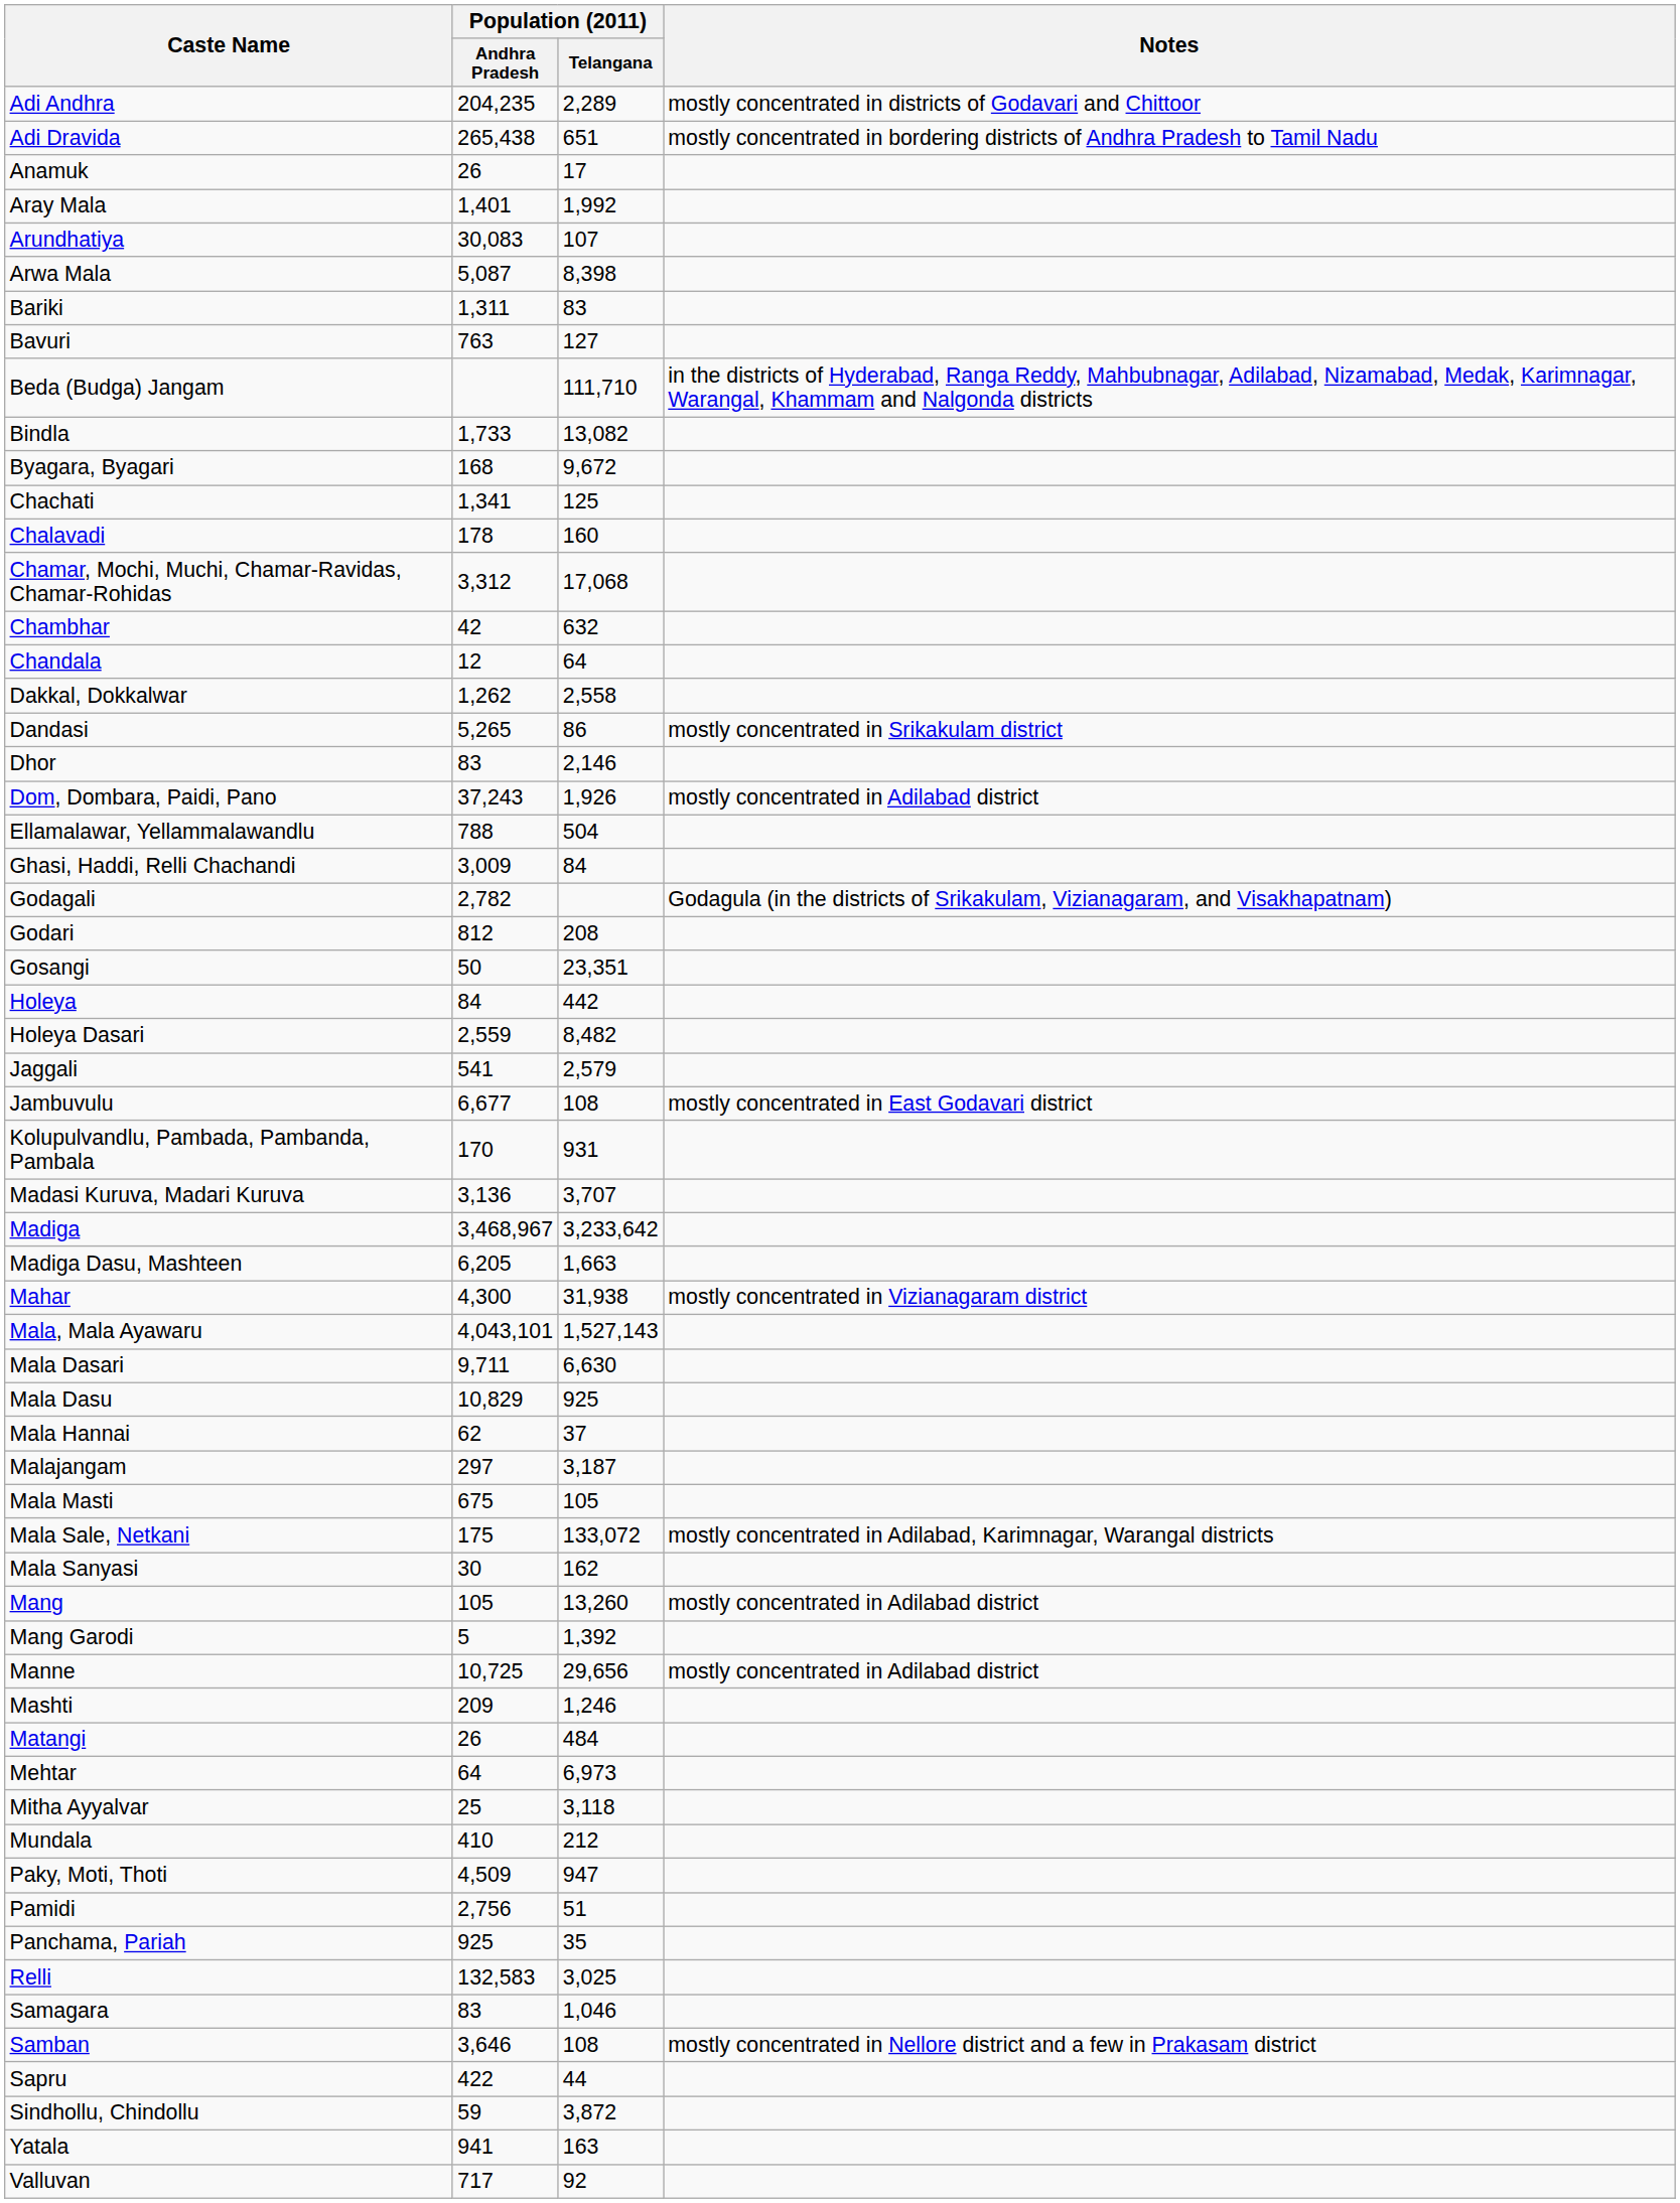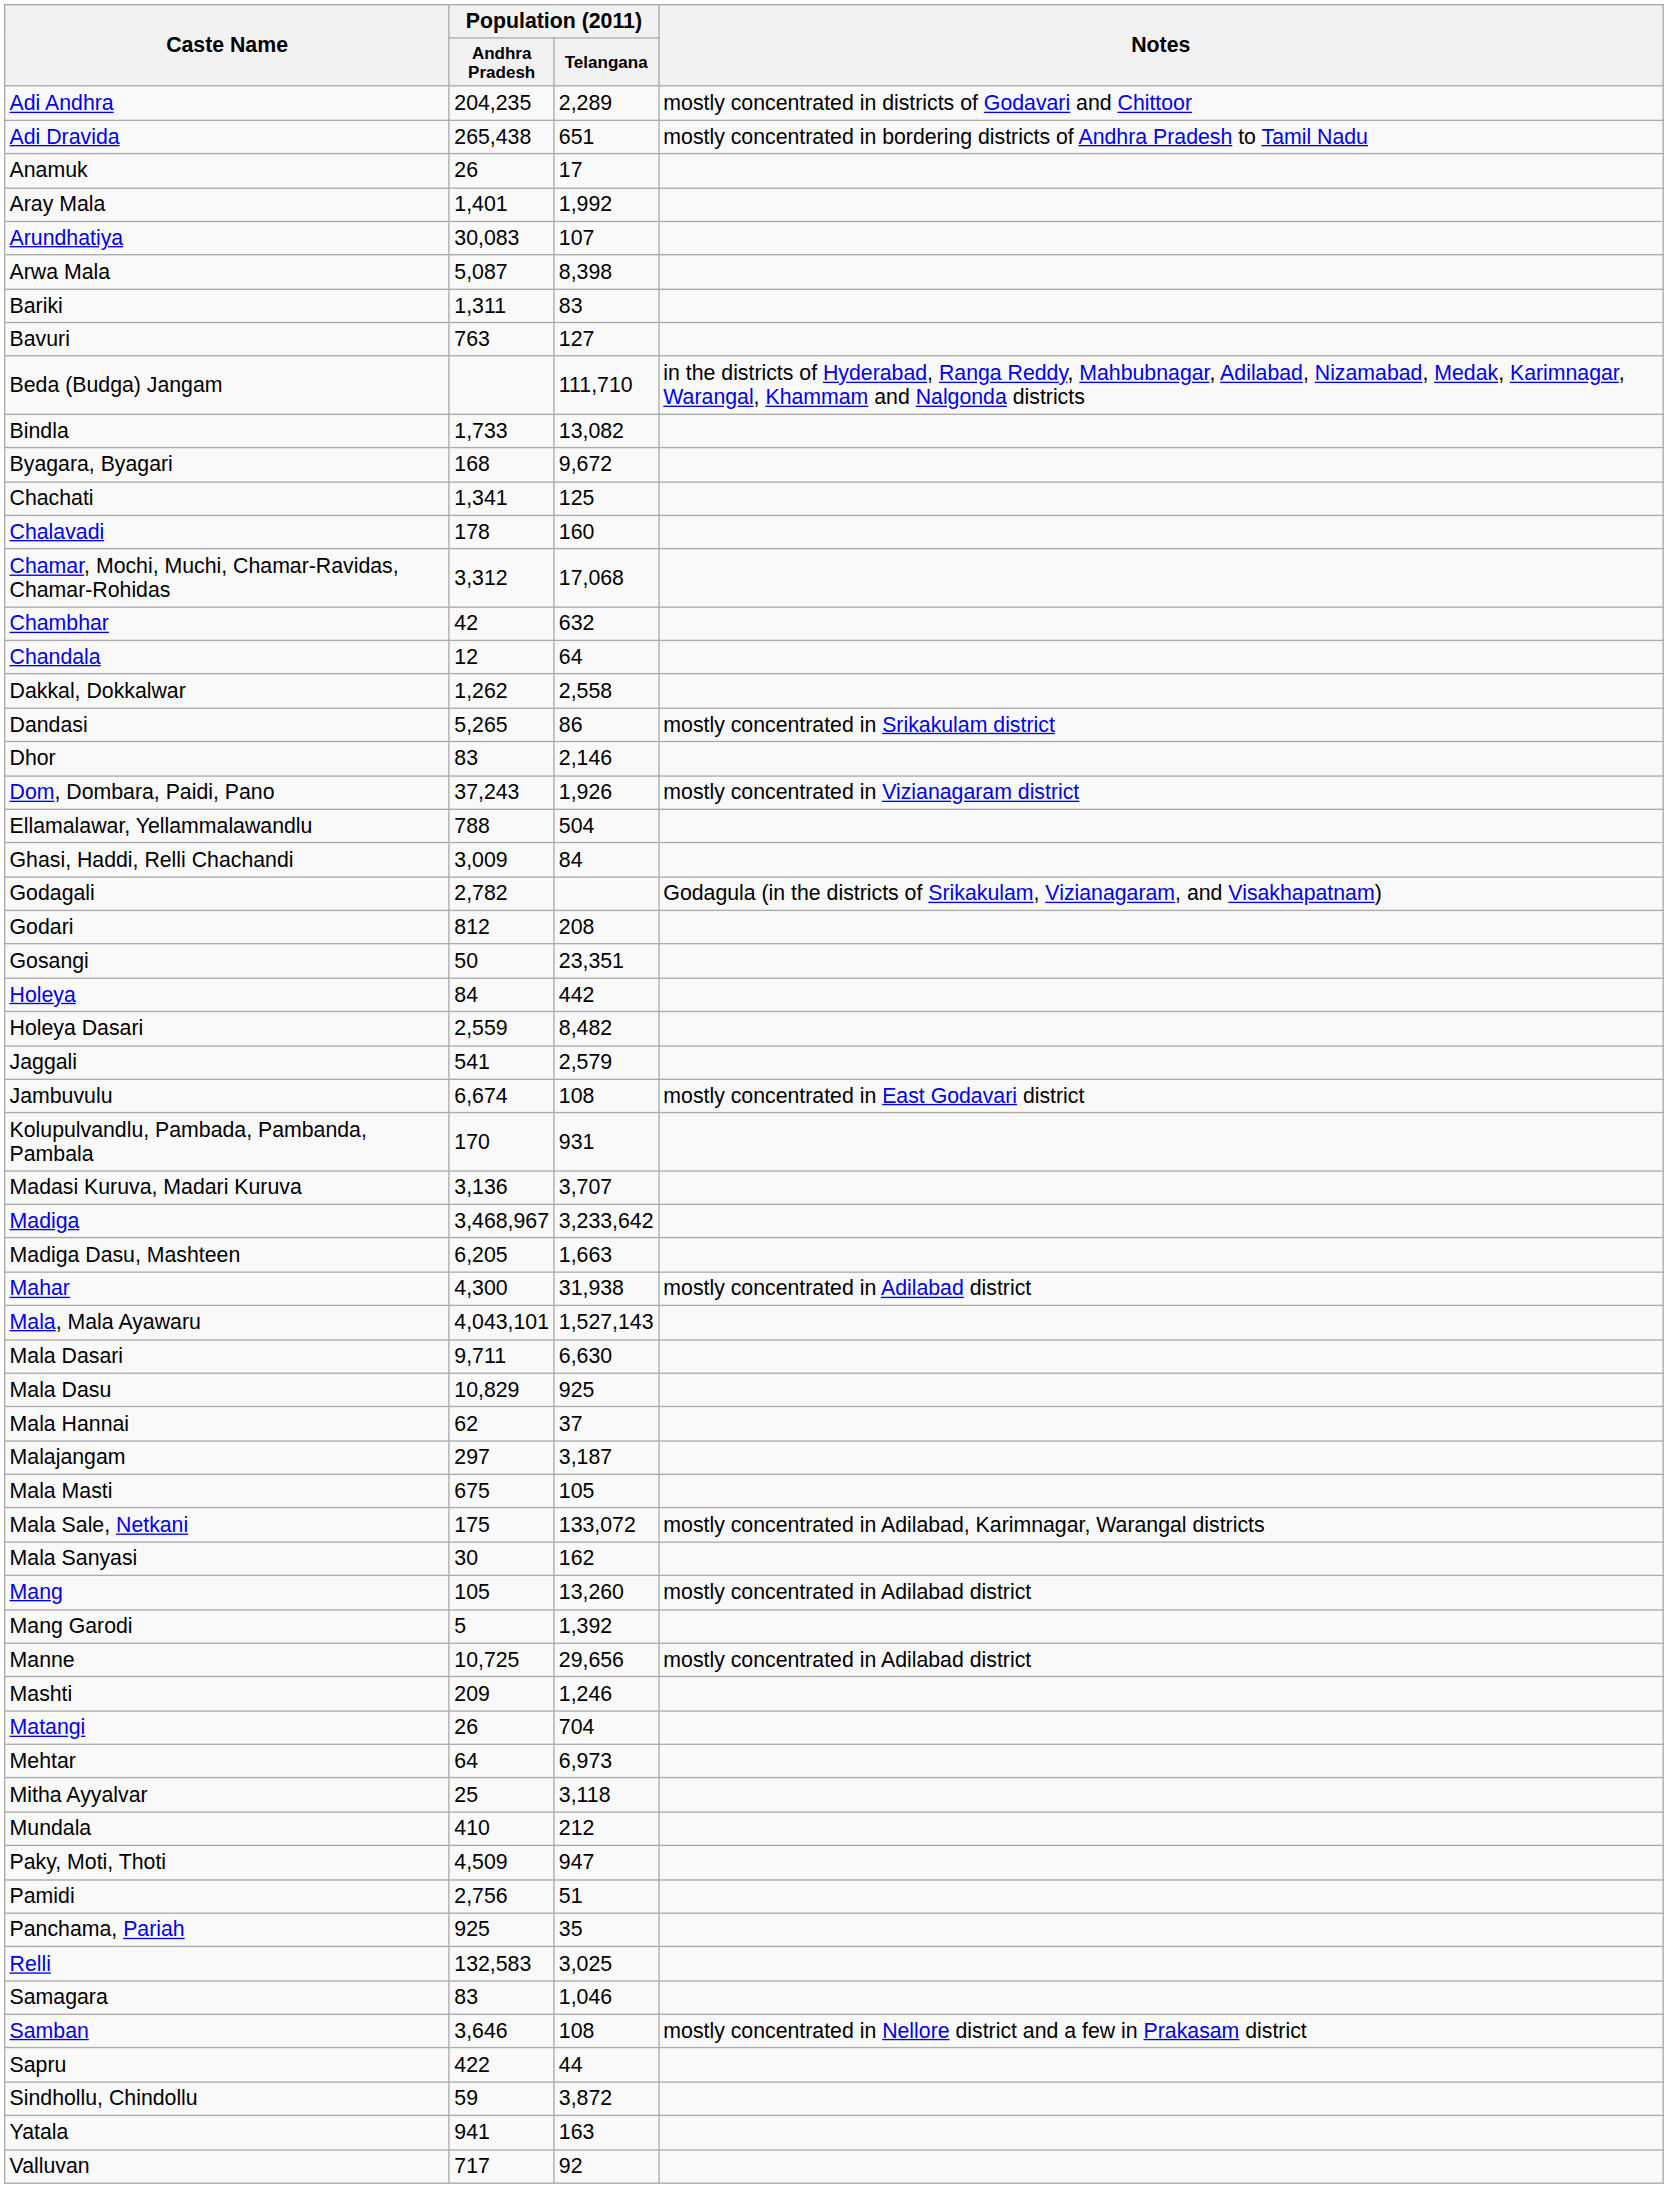 <table class="wikitable sortable static-row-numbers">
 <tr>
 <th rowspan="2">Caste Name</th>
 <th colspan="2">Population (2011)</th>
 <th rowspan="2">Notes</th>
 </tr>
 <tr>
 <th width="50px" style="font-size:80%">Andhra Pradesh</th>
 <th width="50px" style="font-size:80%">Telangana</th>
 </tr>
 <tr>
 <td><a href='#'>Adi  Andhra</a></td>
 <td>204,235</td>
 <td>2,289</td>
 <td>mostly concentrated in districts of <a href='#'>Godavari</a> and <a href='#'>Chittoor</a></td>
 </tr>
 <tr>
 <td><a href='#'>Adi Dravida</a></td>
 <td>265,438</td>
 <td>651</td>
 <td>mostly concentrated in bordering districts of <a href='#'>Andhra Pradesh</a>  to <a href='#'>Tamil Nadu</a></td>
 </tr>
 <tr>
 <td>Anamuk</td>
 <td>26</td>
 <td>17</td>
 <td></td>
 </tr>
 <tr>
 <td>Aray Mala</td>
 <td>1,401</td>
 <td>1,992</td>
 <td></td>
 </tr>
 <tr>
 <td><a href='#'>Arundhatiya</a></td>
 <td>30,083</td>
 <td>107</td>
 <td></td>
 </tr>
 <tr>
 <td>Arwa Mala</td>
 <td>5,087</td>
 <td>8,398</td>
 <td></td>
 </tr>
 <tr>
 <td>Bariki</td>
 <td>1,311</td>
 <td>83</td>
 <td></td>
 </tr>
 <tr>
 <td>Bavuri</td>
 <td>763</td>
 <td>127</td>
 <td></td>
 </tr>
 <tr>
 <td>Beda (Budga) Jangam</td>
 <td></td>
 <td>111,710</td>
 <td>in the districts of <a href='#'>Hyderabad</a>, <a href='#'>Ranga Reddy</a>, <a href='#'>Mahbubnagar</a>, <a href='#'>Adilabad</a>, <a href='#'>Nizamabad</a>, <a href='#'>Medak</a>, <a href='#'>Karimnagar</a>, <a href='#'>Warangal</a>, <a href='#'>Khammam</a> and <a href='#'>Nalgonda</a> districts</td>
 </tr>
 <tr>
 <td>Bindla</td>
 <td>1,733</td>
 <td>13,082</td>
 <td></td>
 </tr>
 <tr>
 <td>Byagara, Byagari</td>
 <td>168</td>
 <td>9,672</td>
 <td></td>
 </tr>
 <tr>
 <td>Chachati</td>
 <td>1,341</td>
 <td>125</td>
 <td></td>
 </tr>
 <tr>
 <td><a href='#'>Chalavadi</a></td>
 <td>178</td>
 <td>160</td>
 <td></td>
 </tr>
 <tr>
 <td><a href='#'>Chamar</a>, Mochi, Muchi, Chamar-Ravidas, Chamar-Rohidas</td>
 <td>3,312</td>
 <td>17,068</td>
 <td></td>
 </tr>
 <tr>
 <td><a href='#'>Chambhar</a></td>
 <td>42</td>
 <td>632</td>
 <td></td>
 </tr>
 <tr>
 <td><a href='#'>Chandala</a></td>
 <td>12</td>
 <td>64</td>
 <td></td>
 </tr>
 <tr>
 <td>Dakkal, Dokkalwar</td>
 <td>1,262</td>
 <td>2,558</td>
 <td></td>
 </tr>
 <tr>
 <td>Dandasi</td>
 <td>5,265</td>
 <td>86</td>
 <td>mostly concentrated in <a href='#'>Srikakulam district</a></td>
 </tr>
 <tr>
 <td>Dhor</td>
 <td>83</td>
 <td>2,146</td>
 <td></td>
 </tr>
 <tr>
 <td><a href='#'>Dom</a>, Dombara, Paidi,  Pano</td>
 <td>37,243</td>
 <td>1,926</td>
-<td>mostly concentrated in <a href='#'>Adilabad</a> district</td>
+<td>mostly concentrated in <a href='#'>Vizianagaram district</a></td>
 </tr>
 <tr>
 <td>Ellamalawar,  Yellammalawandlu</td>
 <td>788</td>
 <td>504</td>
 <td></td>
 </tr>
 <tr>
 <td>Ghasi, Haddi, Relli  Chachandi</td>
 <td>3,009</td>
 <td>84</td>
 <td></td>
 </tr>
 <tr>
 <td>Godagali</td>
 <td>2,782</td>
 <td></td>
 <td>Godagula (in the districts of <a href='#'>Srikakulam</a>, <a href='#'>Vizianagaram</a>, and <a href='#'>Visakhapatnam</a>)</td>
 </tr>
 <tr>
 <td>Godari</td>
 <td>812</td>
 <td>208</td>
 <td></td>
 </tr>
 <tr>
 <td>Gosangi</td>
 <td>50</td>
 <td>23,351</td>
 <td></td>
 </tr>
 <tr>
 <td><a href='#'>Holeya</a></td>
 <td>84</td>
 <td>442</td>
 <td></td>
 </tr>
 <tr>
 <td>Holeya Dasari</td>
 <td>2,559</td>
 <td>8,482</td>
 <td></td>
 </tr>
 <tr>
 <td>Jaggali</td>
 <td>541</td>
 <td>2,579</td>
 <td></td>
 </tr>
 <tr>
 <td>Jambuvulu</td>
-<td>6,677</td>
+<td>6,674</td>
 <td>108</td>
 <td>mostly concentrated in <a href='#'>East Godavari</a> district</td>
 </tr>
 <tr>
 <td>Kolupulvandlu, Pambada,  Pambanda, Pambala</td>
 <td>170</td>
 <td>931</td>
 <td></td>
 </tr>
 <tr>
 <td>Madasi Kuruva, Madari Kuruva</td>
 <td>3,136</td>
 <td>3,707</td>
 <td></td>
 </tr>
 <tr>
 <td><a href='#'>Madiga</a></td>
 <td>3,468,967</td>
 <td>3,233,642</td>
 <td></td>
 </tr>
 <tr>
 <td>Madiga Dasu, Mashteen</td>
 <td>6,205</td>
 <td>1,663</td>
 <td></td>
 </tr>
 <tr>
 <td><a href='#'>Mahar</a></td>
 <td>4,300</td>
 <td>31,938</td>
-<td>mostly concentrated in <a href='#'>Vizianagaram district</a></td>
+<td>mostly concentrated in <a href='#'>Adilabad</a> district</td>
 </tr>
 <tr>
 <td><a href='#'>Mala</a>, Mala Ayawaru</td>
 <td>4,043,101</td>
 <td>1,527,143</td>
 <td></td>
 </tr>
 <tr>
 <td>Mala Dasari</td>
 <td>9,711</td>
 <td>6,630</td>
 <td></td>
 </tr>
 <tr>
 <td>Mala Dasu</td>
 <td>10,829</td>
 <td>925</td>
 <td></td>
 </tr>
 <tr>
 <td>Mala Hannai</td>
 <td>62</td>
 <td>37</td>
 <td></td>
 </tr>
 <tr>
 <td>Malajangam</td>
 <td>297</td>
 <td>3,187</td>
 <td></td>
 </tr>
 <tr>
 <td>Mala Masti</td>
 <td>675</td>
 <td>105</td>
 <td></td>
 </tr>
 <tr>
 <td>Mala Sale, <a href='#'>Netkani</a></td>
 <td>175</td>
 <td>133,072</td>
 <td>mostly concentrated in Adilabad, Karimnagar, Warangal districts</td>
 </tr>
 <tr>
 <td>Mala Sanyasi</td>
 <td>30</td>
 <td>162</td>
 <td></td>
 </tr>
 <tr>
 <td><a href='#'>Mang</a></td>
 <td>105</td>
 <td>13,260</td>
 <td>mostly concentrated in Adilabad district</td>
 </tr>
 <tr>
 <td>Mang Garodi</td>
 <td>5</td>
 <td>1,392</td>
 <td></td>
 </tr>
 <tr>
 <td>Manne</td>
 <td>10,725</td>
 <td>29,656</td>
 <td>mostly concentrated in Adilabad district</td>
 </tr>
 <tr>
 <td>Mashti</td>
 <td>209</td>
 <td>1,246</td>
 <td></td>
 </tr>
 <tr>
 <td><a href='#'>Matangi</a></td>
 <td>26</td>
-<td>484</td>
+<td>704</td>
 <td></td>
 </tr>
 <tr>
 <td>Mehtar</td>
 <td>64</td>
 <td>6,973</td>
 <td></td>
 </tr>
 <tr>
 <td>Mitha Ayyalvar</td>
 <td>25</td>
 <td>3,118</td>
 <td></td>
 </tr>
 <tr>
 <td>Mundala</td>
 <td>410</td>
 <td>212</td>
 <td></td>
 </tr>
 <tr>
 <td>Paky, Moti, Thoti</td>
 <td>4,509</td>
 <td>947</td>
 <td></td>
 </tr>
 <tr>
 <td>Pamidi</td>
 <td>2,756</td>
 <td>51</td>
 <td></td>
 </tr>
 <tr>
 <td>Panchama, <a href='#'>Pariah</a></td>
 <td>925</td>
 <td>35</td>
 <td></td>
 </tr>
 <tr>
 <td><a href='#'>Relli</a></td>
 <td>132,583</td>
 <td>3,025</td>
 <td></td>
 </tr>
 <tr>
 <td>Samagara</td>
 <td>83</td>
 <td>1,046</td>
 <td></td>
 </tr>
 <tr>
 <td><a href='#'>Samban</a></td>
 <td>3,646</td>
 <td>108</td>
 <td>mostly concentrated  in <a href='#'>Nellore</a> district and a few in <a href='#'>Prakasam</a> district</td>
 </tr>
 <tr>
 <td>Sapru</td>
 <td>422</td>
 <td>44</td>
 <td></td>
 </tr>
 <tr>
 <td>Sindhollu, Chindollu</td>
 <td>59</td>
 <td>3,872</td>
 <td></td>
 </tr>
 <tr>
 <td>Yatala</td>
 <td>941</td>
 <td>163</td>
 <td></td>
 </tr>
 <tr>
 <td>Valluvan</td>
 <td>717</td>
 <td>92</td>
 <td></td>
 </tr>
 </table>
